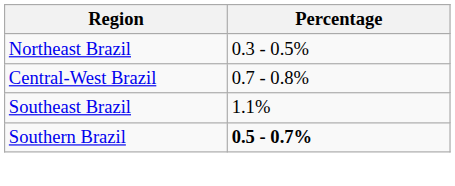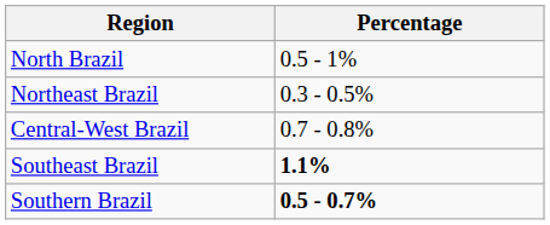 <table class="wikitable">
 <tr>
 <th style="width:35%">Region</th>
 <th style="width:35%">Percentage</th>
+</tr>
+<tr>
+<td><a href='#'>North Brazil</a></td>
+<td>0.5 - 1%</td>
 </tr>
 <tr>
 <td><a href='#'>Northeast Brazil</a></td>
 <td>0.3 - 0.5%</td>
 </tr>
 <tr>
 <td><a href='#'>Central-West Brazil</a></td>
 <td>0.7 - 0.8%</td>
 </tr>
 <tr>
 <td><a href='#'>Southeast Brazil</a></td>
-<td>1.1%</td>
+<td><strong>1.1%</strong></td>
 </tr>
 <tr>
 <td><a href='#'>Southern Brazil</a></td>
 <td><strong>0.5 - 0.7%</strong></td>
 </tr>
 </table>
